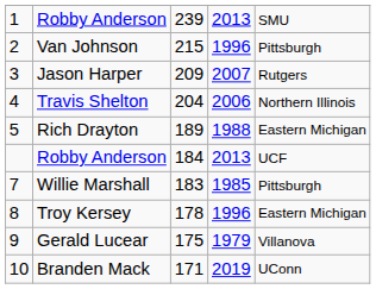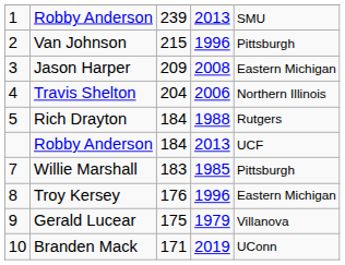 <table class="wikitable">
 <tr>
 </tr>
 <tr>
 <td>1</td>
 <td><a href='#'>Robby Anderson</a></td>
 <td>239</td>
 <td><a href='#'>2013</a></td>
 <td style="font-size:80%;">SMU</td>
 </tr>
 <tr>
 <td>2</td>
 <td>Van Johnson</td>
 <td>215</td>
 <td><a href='#'>1996</a></td>
 <td style="font-size:80%;">Pittsburgh</td>
 </tr>
 <tr>
 <td>3</td>
 <td>Jason Harper</td>
 <td>209</td>
-<td><a href='#'>2007</a></td>
-<td style="font-size:80%;">Rutgers</td>
+<td><a href='#'>2008</a></td>
+<td style="font-size:80%;">Eastern Michigan</td>
 </tr>
 <tr>
 <td>4</td>
 <td><a href='#'>Travis Shelton</a></td>
 <td>204</td>
 <td><a href='#'>2006</a></td>
 <td style="font-size:80%;">Northern Illinois</td>
 </tr>
 <tr>
 <td>5</td>
 <td>Rich Drayton</td>
-<td>189</td>
+<td>184</td>
 <td><a href='#'>1988</a></td>
-<td style="font-size:80%;">Eastern Michigan</td>
+<td style="font-size:80%;">Rutgers</td>
 </tr>
 <tr>
 <td></td>
 <td><a href='#'>Robby Anderson</a></td>
 <td>184</td>
 <td><a href='#'>2013</a></td>
 <td style="font-size:80%;">UCF</td>
 </tr>
 <tr>
 <td>7</td>
 <td>Willie Marshall</td>
 <td>183</td>
 <td><a href='#'>1985</a></td>
 <td style="font-size:80%;">Pittsburgh</td>
 </tr>
 <tr>
 <td>8</td>
 <td>Troy Kersey</td>
-<td>178</td>
+<td>176</td>
 <td><a href='#'>1996</a></td>
 <td style="font-size:80%;">Eastern Michigan</td>
 </tr>
 <tr>
 <td>9</td>
 <td>Gerald Lucear</td>
 <td>175</td>
 <td><a href='#'>1979</a></td>
 <td style="font-size:80%;">Villanova</td>
 </tr>
 <tr>
 <td>10</td>
 <td>Branden Mack</td>
 <td>171</td>
 <td><a href='#'>2019</a></td>
 <td style="font-size:80%;">UConn</td>
 </tr>
 </table>
